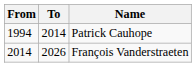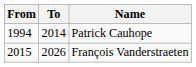 <table class="wikitable">
 <tr>
 <th>From</th>
 <th>To</th>
 <th>Name</th>
 </tr>
 <tr>
 <td>1994</td>
 <td>2014</td>
 <td>Patrick Cauhope</td>
 </tr>
 <tr>
-<td>2014</td>
+<td>2015</td>
 <td>2026</td>
 <td>François Vanderstraeten</td>
 </tr>
 </table>
